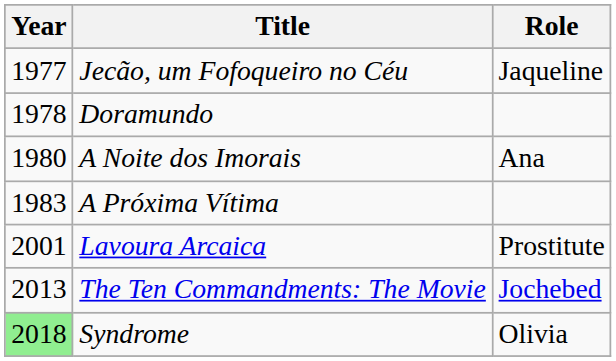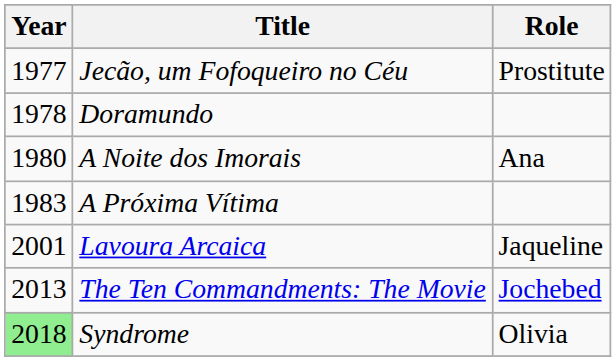 <table class="wikitable">
 <tr>
 <th>Year</th>
 <th>Title</th>
 <th>Role</th>
 </tr>
 <tr>
 <td>1977</td>
 <td><em>Jecão, um Fofoqueiro no Céu </em></td>
-<td>Jaqueline</td>
+<td>Prostitute</td>
 </tr>
 <tr>
 <td>1978</td>
 <td><em>Doramundo</em></td>
 <td></td>
 </tr>
 <tr>
 <td>1980</td>
 <td><em>A Noite dos Imorais</em></td>
 <td>Ana</td>
 </tr>
 <tr>
 <td>1983</td>
 <td><em>A Próxima Vítima</em></td>
 <td></td>
 </tr>
 <tr>
 <td>2001</td>
 <td><em><a href='#'>Lavoura Arcaica</a></em></td>
-<td>Prostitute</td>
+<td>Jaqueline</td>
 </tr>
 <tr>
 <td>2013</td>
 <td><em><a href='#'>The Ten Commandments: The Movie</a></em></td>
 <td><a href='#'>Jochebed</a></td>
 </tr>
 <tr>
 <td style="background: lightgreen;">2018</td>
 <td><em>Syndrome</em></td>
 <td>Olivia</td>
 </tr>
 </table>
